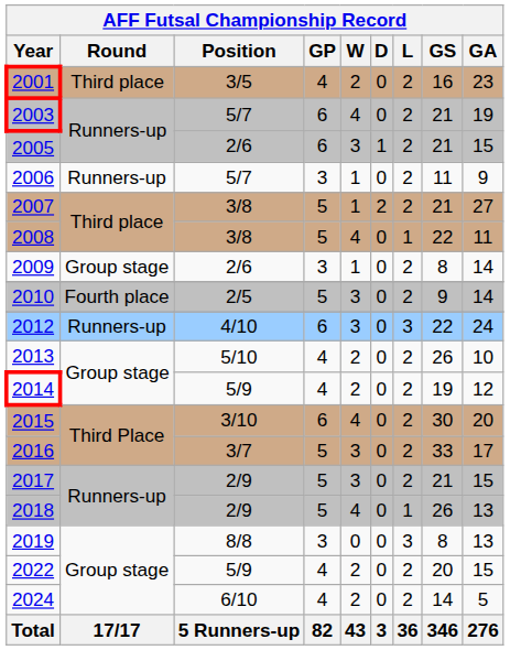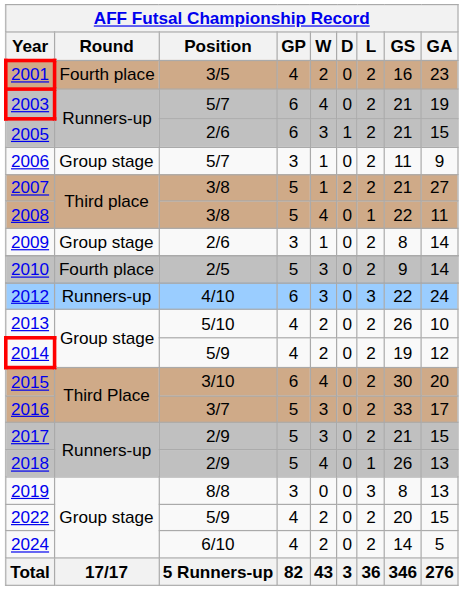 <table class="wikitable" style="text-align: center;font-size:90%;">
 <tr>
 <th colspan=9><a href='#'>AFF Futsal Championship Record</a></th>
 </tr>
 <tr>
 <th>Year</th>
 <th>Round</th>
 <th>Position</th>
 <th>GP</th>
 <th>W</th>
 <th>D</th>
 <th>L</th>
 <th>GS</th>
 <th>GA</th>
 </tr>
 <tr bgcolor=#CFAA88>
 <td style="border: 3px solid red"> <a href='#'>2001</a></td>
-<td>Third place</td>
+<td>Fourth place</td>
 <td>3/5</td>
 <td>4</td>
 <td>2</td>
 <td>0</td>
 <td>2</td>
 <td>16</td>
 <td>23</td>
 </tr>
 <tr bgcolor=silver>
 <td style="border: 3px solid red"> <a href='#'>2003</a></td>
 <td rowspan="2" colspan="1">Runners-up</td>
 <td>5/7</td>
 <td>6</td>
 <td>4</td>
 <td>0</td>
 <td>2</td>
 <td>21</td>
 <td>19</td>
 </tr>
 <tr bgcolor=silver>
 <td> <a href='#'>2005</a></td>
 <td>2/6</td>
 <td>6</td>
 <td>3</td>
 <td>1</td>
 <td>2</td>
 <td>21</td>
 <td>15</td>
 </tr>
 <tr>
 <td> <a href='#'>2006</a></td>
-<td>Runners-up</td>
+<td>Group stage</td>
 <td>5/7</td>
 <td>3</td>
 <td>1</td>
 <td>0</td>
 <td>2</td>
 <td>11</td>
 <td>9</td>
 </tr>
 <tr bgcolor=#CFAA88>
 <td> <a href='#'>2007</a></td>
 <td rowspan="2" colspan="1">Third place</td>
 <td>3/8</td>
 <td>5</td>
 <td>1</td>
 <td>2</td>
 <td>2</td>
 <td>21</td>
 <td>27</td>
 </tr>
 <tr bgcolor=#CFAA88>
 <td> <a href='#'>2008</a></td>
 <td>3/8</td>
 <td>5</td>
 <td>4</td>
 <td>0</td>
 <td>1</td>
 <td>22</td>
 <td>11</td>
 </tr>
 <tr>
 <td> <a href='#'>2009</a></td>
 <td>Group stage</td>
 <td>2/6</td>
 <td>3</td>
 <td>1</td>
 <td>0</td>
 <td>2</td>
 <td>8</td>
 <td>14</td>
 </tr>
 <tr>
 </tr>
 <tr bgcolor=silver>
 <td> <a href='#'>2010</a></td>
 <td>Fourth place</td>
 <td>2/5</td>
 <td>5</td>
 <td>3</td>
 <td>0</td>
 <td>2</td>
 <td>9</td>
 <td>14</td>
 </tr>
 <tr>
 </tr>
 <tr bgcolor=#9acdff>
 <td> <a href='#'>2012</a></td>
 <td>Runners-up</td>
 <td>4/10</td>
 <td>6</td>
 <td>3</td>
 <td>0</td>
 <td>3</td>
 <td>22</td>
 <td>24</td>
 </tr>
 <tr>
 <td> <a href='#'>2013</a></td>
 <td rowspan="2" colspan="1">Group stage</td>
 <td>5/10</td>
 <td>4</td>
 <td>2</td>
 <td>0</td>
 <td>2</td>
 <td>26</td>
 <td>10</td>
 </tr>
 <tr>
 <td style="border: 3px solid red"> <a href='#'>2014</a></td>
 <td>5/9</td>
 <td>4</td>
 <td>2</td>
 <td>0</td>
 <td>2</td>
 <td>19</td>
 <td>12</td>
 </tr>
 <tr bgcolor=#CFAA88>
 <td> <a href='#'>2015</a></td>
 <td rowspan="2" colspan="1">Third Place</td>
 <td>3/10</td>
 <td>6</td>
 <td>4</td>
 <td>0</td>
 <td>2</td>
 <td>30</td>
 <td>20</td>
 </tr>
 <tr bgcolor=#CFAA88>
 <td> <a href='#'>2016</a></td>
 <td>3/7</td>
 <td>5</td>
 <td>3</td>
 <td>0</td>
 <td>2</td>
 <td>33</td>
 <td>17</td>
 </tr>
 <tr bgcolor=silver>
 <td> <a href='#'>2017</a></td>
 <td rowspan="2" colspan="1">Runners-up</td>
 <td>2/9</td>
 <td>5</td>
 <td>3</td>
 <td>0</td>
 <td>2</td>
 <td>21</td>
 <td>15</td>
 </tr>
 <tr bgcolor=silver>
 <td> <a href='#'>2018</a></td>
 <td>2/9</td>
 <td>5</td>
 <td>4</td>
 <td>0</td>
 <td>1</td>
 <td>26</td>
 <td>13</td>
 </tr>
 <tr>
 <td> <a href='#'>2019</a></td>
 <td rowspan=3>Group stage</td>
 <td>8/8</td>
 <td>3</td>
 <td>0</td>
 <td>0</td>
 <td>3</td>
 <td>8</td>
 <td>13</td>
 </tr>
 <tr>
 <td> <a href='#'>2022</a></td>
 <td>5/9</td>
 <td>4</td>
 <td>2</td>
 <td>0</td>
 <td>2</td>
 <td>20</td>
 <td>15</td>
 </tr>
 <tr>
 <td> <a href='#'>2024</a></td>
 <td>6/10</td>
 <td>4</td>
 <td>2</td>
 <td>0</td>
 <td>2</td>
 <td>14</td>
 <td>5</td>
 </tr>
 <tr>
 <th><strong>Total</strong></th>
 <th>17/17</th>
 <th>5 Runners-up</th>
 <th>82</th>
 <th>43</th>
 <th>3</th>
 <th>36</th>
 <th>346</th>
 <th>276</th>
 </tr>
 </table>
